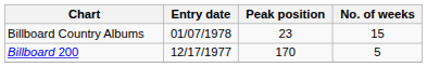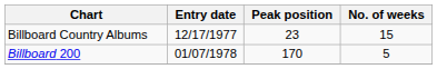 <table border=1 cellspacing=0 cellpadding=2 width="550px" class="wikitable">
 <tr>
 <th align="left">Chart</th>
 <th align="left">Entry date</th>
 <th align="left">Peak position</th>
 <th align="left">No. of weeks</th>
 </tr>
 <tr>
 <td align="left">Billboard Country Albums</td>
-<td align="center">01/07/1978</td>
+<td align="center">12/17/1977</td>
 <td align="center">23</td>
 <td align="center">15</td>
 </tr>
 <tr>
 <td align="left"><a href='#'><em>Billboard</em> 200</a></td>
-<td align="center">12/17/1977</td>
+<td align="center">01/07/1978</td>
 <td align="center">170</td>
 <td align="center">5</td>
 </tr>
 <tr>
 </tr>
 </table>
